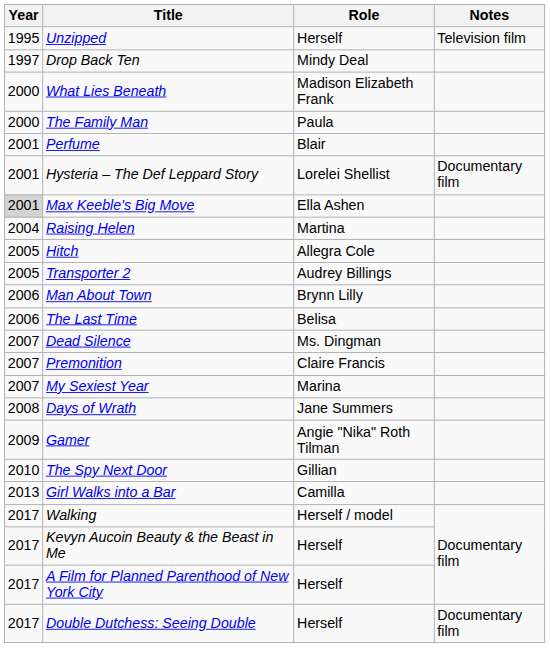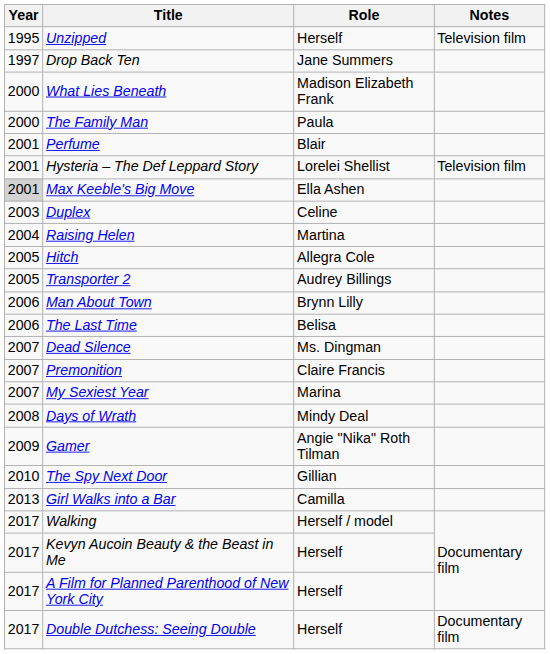 <table class="wikitable sortable">
 <tr>
 <th>Year</th>
 <th>Title</th>
 <th>Role</th>
 <th class="unsortable">Notes</th>
 </tr>
 <tr>
 <td>1995</td>
 <td><em><a href='#'>Unzipped</a></em></td>
 <td>Herself</td>
 <td>Television film</td>
 </tr>
 <tr>
 <td>1997</td>
 <td><em>Drop Back Ten</em></td>
-<td>Mindy Deal</td>
+<td>Jane Summers</td>
 <td></td>
 </tr>
 <tr>
 <td>2000</td>
 <td><em><a href='#'>What Lies Beneath</a></em></td>
 <td>Madison Elizabeth Frank</td>
 <td></td>
 </tr>
 <tr>
 <td>2000</td>
 <td><em><a href='#'>The Family Man</a></em></td>
 <td>Paula</td>
 <td></td>
 </tr>
 <tr>
 <td>2001</td>
 <td><em><a href='#'>Perfume</a></em></td>
 <td>Blair</td>
 <td></td>
 </tr>
 <tr>
 <td>2001</td>
 <td><em>Hysteria – The Def Leppard Story</em></td>
 <td>Lorelei Shellist</td>
-<td>Documentary film</td>
+<td>Television film</td>
 </tr>
 <tr>
 <td style="background: lightgrey;">2001</td>
 <td><em><a href='#'>Max Keeble's Big Move</a></em></td>
 <td>Ella Ashen</td>
+<td></td>
+</tr>
+<tr>
+<td>2003</td>
+<td><em><a href='#'>Duplex</a></em></td>
+<td>Celine</td>
 <td></td>
 </tr>
 <tr>
 <td>2004</td>
 <td><em><a href='#'>Raising Helen</a></em></td>
 <td>Martina</td>
 <td></td>
 </tr>
 <tr>
 <td>2005</td>
 <td><em><a href='#'>Hitch</a></em></td>
 <td>Allegra Cole</td>
 <td></td>
 </tr>
 <tr>
 <td>2005</td>
 <td><em><a href='#'>Transporter 2</a></em></td>
 <td>Audrey Billings</td>
 <td></td>
 </tr>
 <tr>
 <td>2006</td>
 <td><em><a href='#'>Man About Town</a></em></td>
 <td>Brynn Lilly</td>
 <td></td>
 </tr>
 <tr>
 <td>2006</td>
 <td><em><a href='#'>The Last Time</a></em></td>
 <td>Belisa</td>
 <td></td>
 </tr>
 <tr>
 <td>2007</td>
 <td><em><a href='#'>Dead Silence</a></em></td>
 <td>Ms. Dingman</td>
 <td></td>
 </tr>
 <tr>
 <td>2007</td>
 <td><em><a href='#'>Premonition</a></em></td>
 <td>Claire Francis</td>
 <td></td>
 </tr>
 <tr>
 <td>2007</td>
 <td><em><a href='#'>My Sexiest Year</a></em></td>
 <td>Marina</td>
 <td></td>
 </tr>
 <tr>
 <td>2008</td>
 <td><em><a href='#'>Days of Wrath</a></em></td>
-<td>Jane Summers</td>
+<td>Mindy Deal</td>
 <td></td>
 </tr>
 <tr>
 <td>2009</td>
 <td><em><a href='#'>Gamer</a></em></td>
 <td>Angie "Nika" Roth Tilman</td>
 <td></td>
 </tr>
 <tr>
 <td>2010</td>
 <td><em><a href='#'>The Spy Next Door</a></em></td>
 <td>Gillian</td>
 <td></td>
 </tr>
 <tr>
 <td>2013</td>
 <td><em><a href='#'>Girl Walks into a Bar</a></em></td>
 <td>Camilla</td>
 <td></td>
 </tr>
 <tr>
 <td>2017</td>
 <td><em>Walking</em></td>
 <td>Herself / model</td>
 <td rowspan="3">Documentary film</td>
 </tr>
 <tr>
 <td>2017</td>
 <td><em>Kevyn Aucoin Beauty & the Beast in Me</em></td>
 <td>Herself</td>
 </tr>
 <tr>
 <td>2017</td>
 <td><em><a href='#'>A Film for Planned Parenthood of New York City</a></em></td>
 <td>Herself</td>
 </tr>
 <tr>
 <td>2017</td>
 <td><em><a href='#'>Double Dutchess: Seeing Double</a></em></td>
 <td>Herself</td>
 <td>Documentary film</td>
 </tr>
 </table>
